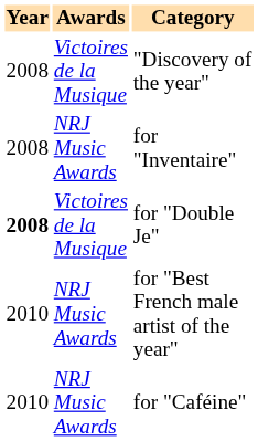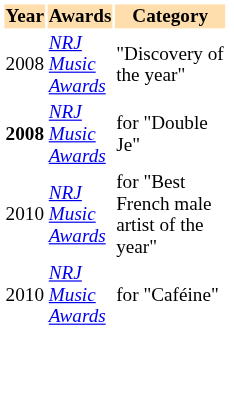 <table "wikitable">
 <tr>
 <th width="10" bgcolor="#FFDEAD">Year</th>
 <th width="50" bgcolor="#FFDEAD">Awards</th>
 <th width="90" bgcolor="#FFDEAD">Category</th>
 </tr>
 <tr>
 <td>2008</td>
-<td><em><a href='#'>Victoires de la Musique</a></em></td>
+<td><em><a href='#'>NRJ Music Awards</a></em></td>
 <td>"Discovery of the year"</td>
 </tr>
 <tr>
-<td>2008</td>
+<td><strong>2008</strong></td>
 <td><em><a href='#'>NRJ Music Awards</a></em></td>
-<td>for "Inventaire"</td>
-</tr>
-<tr>
-<td><strong>2008</strong></td>
-<td><em><a href='#'>Victoires de la Musique</a></em></td>
 <td>for "Double Je"</td>
 </tr>
 <tr>
 <td>2010</td>
 <td><em><a href='#'>NRJ Music Awards</a></em></td>
 <td>for "Best French male artist of the year"</td>
 </tr>
 <tr>
 <td>2010</td>
 <td><em><a href='#'>NRJ Music Awards</a></em></td>
 <td>for "Caféine"</td>
 </tr>
 </table>
